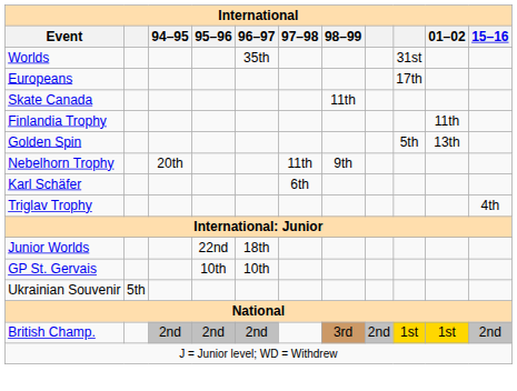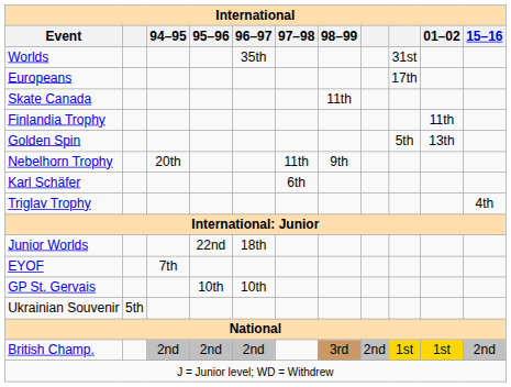 <table class="wikitable" style="text-align:center">
 <tr>
 <th style="background-color: #ffdead; " colspan=11 align=center>International</th>
 </tr>
 <tr>
 <th>Event</th>
 <th></th>
 <th>94–95</th>
 <th>95–96</th>
 <th>96–97</th>
 <th>97–98</th>
 <th>98–99</th>
 <th></th>
 <th></th>
 <th>01–02</th>
 <th><a href='#'>15–16</a></th>
 </tr>
 <tr>
 <td align=left><a href='#'>Worlds</a></td>
 <td></td>
 <td></td>
 <td></td>
 <td>35th</td>
 <td></td>
 <td></td>
 <td></td>
 <td>31st</td>
 <td></td>
 <td></td>
 </tr>
 <tr>
 <td align=left><a href='#'>Europeans</a></td>
 <td></td>
 <td></td>
 <td></td>
 <td></td>
 <td></td>
 <td></td>
 <td></td>
 <td>17th</td>
 <td></td>
 <td></td>
 </tr>
 <tr>
 <td align=left> <a href='#'>Skate Canada</a></td>
 <td></td>
 <td></td>
 <td></td>
 <td></td>
 <td></td>
 <td>11th</td>
 <td></td>
 <td></td>
 <td></td>
 <td></td>
 </tr>
 <tr>
 <td align=left><a href='#'>Finlandia Trophy</a></td>
 <td></td>
 <td></td>
 <td></td>
 <td></td>
 <td></td>
 <td></td>
 <td></td>
 <td></td>
 <td>11th</td>
 <td></td>
 </tr>
 <tr>
 <td align=left><a href='#'>Golden Spin</a></td>
 <td></td>
 <td></td>
 <td></td>
 <td></td>
 <td></td>
 <td></td>
 <td></td>
 <td>5th</td>
 <td>13th</td>
 <td></td>
 </tr>
 <tr>
 <td align=left><a href='#'>Nebelhorn Trophy</a></td>
 <td></td>
 <td>20th</td>
 <td></td>
 <td></td>
 <td>11th</td>
 <td>9th</td>
 <td></td>
 <td></td>
 <td></td>
 <td></td>
 </tr>
 <tr>
 <td align=left><a href='#'>Karl Schäfer</a></td>
 <td></td>
 <td></td>
 <td></td>
 <td></td>
 <td>6th</td>
 <td></td>
 <td></td>
 <td></td>
 <td></td>
 <td></td>
 </tr>
 <tr>
 <td align=left><a href='#'>Triglav Trophy</a></td>
 <td></td>
 <td></td>
 <td></td>
 <td></td>
 <td></td>
 <td></td>
 <td></td>
 <td></td>
 <td></td>
 <td>4th</td>
 </tr>
 <tr>
 <th style="background-color: #ffdead; " colspan=11 align=center>International: Junior</th>
 </tr>
 <tr>
 <td align=left><a href='#'>Junior Worlds</a></td>
 <td></td>
 <td></td>
 <td>22nd</td>
 <td>18th</td>
 <td></td>
 <td></td>
 <td></td>
 <td></td>
 <td></td>
 <td></td>
 </tr>
 <tr>
+<td align=left><a href='#'>EYOF</a></td>
+<td></td>
+<td>7th</td>
+<td></td>
+<td></td>
+<td></td>
+<td></td>
+<td></td>
+<td></td>
+<td></td>
+<td></td>
+</tr>
+<tr>
 <td align=left><a href='#'>GP St. Gervais</a></td>
 <td></td>
 <td></td>
 <td>10th</td>
 <td>10th</td>
 <td></td>
 <td></td>
 <td></td>
 <td></td>
 <td></td>
 <td></td>
 </tr>
 <tr>
 <td align=left>Ukrainian Souvenir</td>
 <td>5th</td>
 <td></td>
 <td></td>
 <td></td>
 <td></td>
 <td></td>
 <td></td>
 <td></td>
 <td></td>
 <td></td>
 </tr>
 <tr>
 <th style="background-color: #ffdead; " colspan=11 align=center>National</th>
 </tr>
 <tr>
 <td align=left><a href='#'>British Champ.</a></td>
 <td></td>
 <td bgcolor=silver>2nd</td>
 <td bgcolor=silver>2nd</td>
 <td bgcolor=silver>2nd</td>
 <td></td>
 <td bgcolor=cc9966>3rd</td>
 <td bgcolor=silver>2nd</td>
 <td bgcolor=gold>1st</td>
 <td bgcolor=gold>1st</td>
 <td bgcolor=silver>2nd</td>
 </tr>
 <tr>
 <td colspan=11 align=center><small> J = Junior level; WD = Withdrew </small></td>
 </tr>
 </table>
